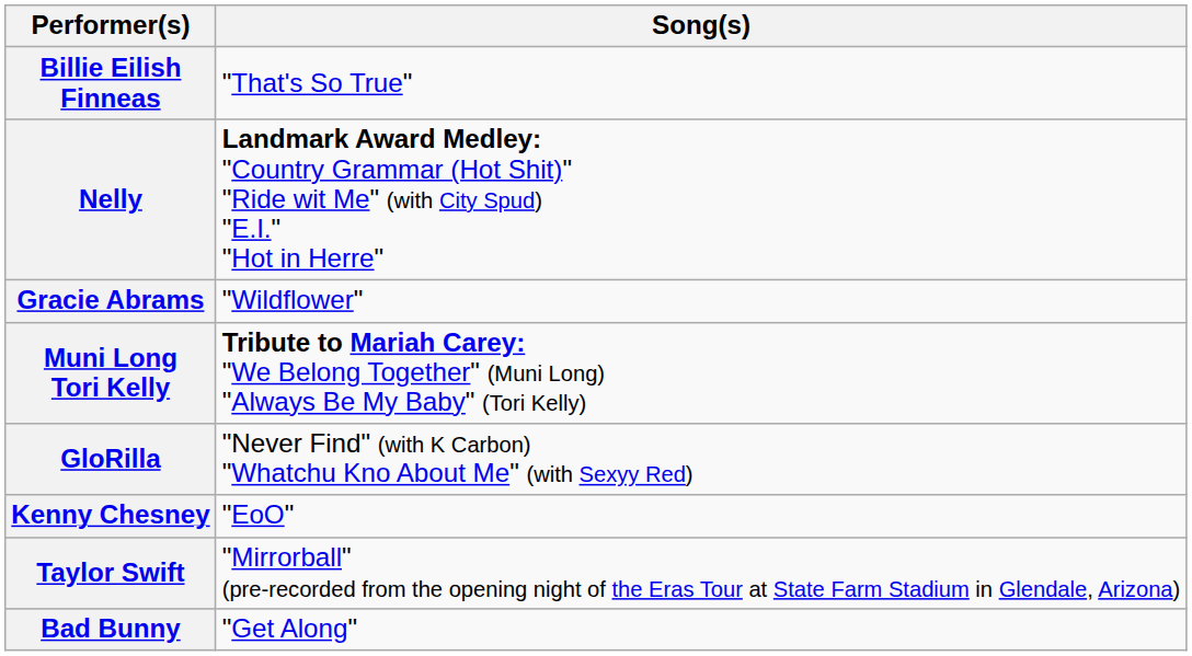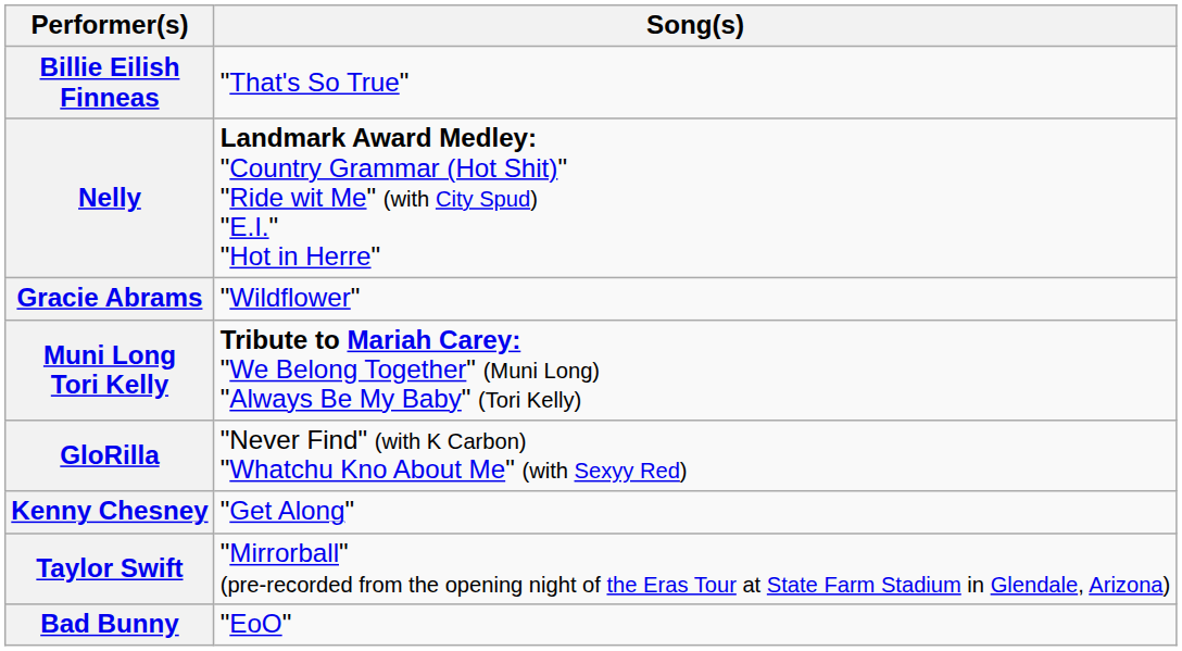 <table class="wikitable plainrowheaders">
 <tr>
 <th scope="col">Performer(s)</th>
 <th scope="col">Song(s)</th>
 </tr>
 <tr>
 <th scope="row"><a href='#'>Billie Eilish</a><br><a href='#'>Finneas</a></th>
 <td>"<a href='#'>That's So True</a>"</td>
 </tr>
 <tr>
 <th scope="row"><a href='#'>Nelly</a></th>
 <td><strong>Landmark Award Medley:</strong><br>"<a href='#'>Country Grammar (Hot Shit)</a>"<br>"<a href='#'>Ride wit Me</a>" <small>(with <a href='#'>City Spud</a>)</small><br>"<a href='#'>E.I.</a>"<br>"<a href='#'>Hot in Herre</a>"</td>
 </tr>
 <tr>
 <th scope="row"><a href='#'>Gracie Abrams</a></th>
 <td>"<a href='#'>Wildflower</a>"</td>
 </tr>
 <tr>
 <th scope="row"><a href='#'>Muni Long</a> <br> <a href='#'>Tori Kelly</a></th>
 <td><strong>Tribute to <a href='#'>Mariah Carey:</a></strong> <br> "<a href='#'>We Belong Together</a>" <small>(Muni Long)</small><br> "<a href='#'>Always Be My Baby</a>" <small>(Tori Kelly)</small></td>
 </tr>
 <tr>
 <th scope="row"><a href='#'>GloRilla</a></th>
 <td>"Never Find" <small>(with K Carbon)</small> <br> "<a href='#'>Whatchu Kno About Me</a>" <small>(with <a href='#'>Sexyy Red</a>)</small></td>
 </tr>
 <tr>
 <th scope="row"><a href='#'>Kenny Chesney</a></th>
-<td>"<a href='#'>EoO</a>"</td>
+<td>"<a href='#'>Get Along</a>"</td>
 </tr>
 <tr>
 <th scope="row"><a href='#'>Taylor Swift</a></th>
 <td>"<a href='#'>Mirrorball</a>"<br><small>(pre-recorded from the opening night of <a href='#'>the Eras Tour</a> at <a href='#'>State Farm Stadium</a> in <a href='#'>Glendale</a>, <a href='#'>Arizona</a>)</small></td>
 </tr>
 <tr>
 <th scope="row"><a href='#'>Bad Bunny</a></th>
-<td>"<a href='#'>Get Along</a>"</td>
+<td>"<a href='#'>EoO</a>"</td>
 </tr>
 </table>
